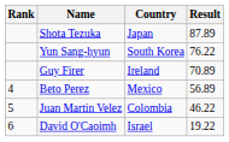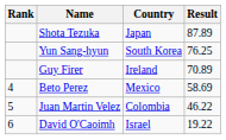 <table class="wikitable" style="font-size:95%" style="text-align:center; width:35em;">
 <tr>
 <th>Rank</th>
 <th>Name</th>
 <th>Country</th>
 <th>Result</th>
 </tr>
 <tr>
 <td></td>
 <td align=left><a href='#'>Shota Tezuka</a></td>
 <td align="left"> <a href='#'>Japan</a></td>
 <td>87.89</td>
 </tr>
 <tr>
 <td></td>
 <td align=left><a href='#'>Yun Sang-hyun</a></td>
 <td align="left"> <a href='#'>South Korea</a></td>
-<td>76.22</td>
+<td>76.25</td>
 </tr>
 <tr>
 <td></td>
 <td align=left><a href='#'>Guy Firer</a></td>
 <td align="left"> <a href='#'>Ireland</a></td>
 <td>70.89</td>
 </tr>
 <tr>
 <td>4</td>
 <td align=left><a href='#'>Beto Perez</a></td>
 <td align="left"> <a href='#'>Mexico</a></td>
-<td>56.89</td>
+<td>58.69</td>
 </tr>
 <tr>
 <td>5</td>
 <td align=left><a href='#'>Juan Martin Velez</a></td>
 <td align=left> <a href='#'>Colombia</a></td>
 <td>46.22</td>
 </tr>
 <tr>
 <td>6</td>
 <td align=left><a href='#'>David O'Caoimh</a></td>
 <td align="left"> <a href='#'>Israel</a></td>
 <td>19.22</td>
 </tr>
 </table>
